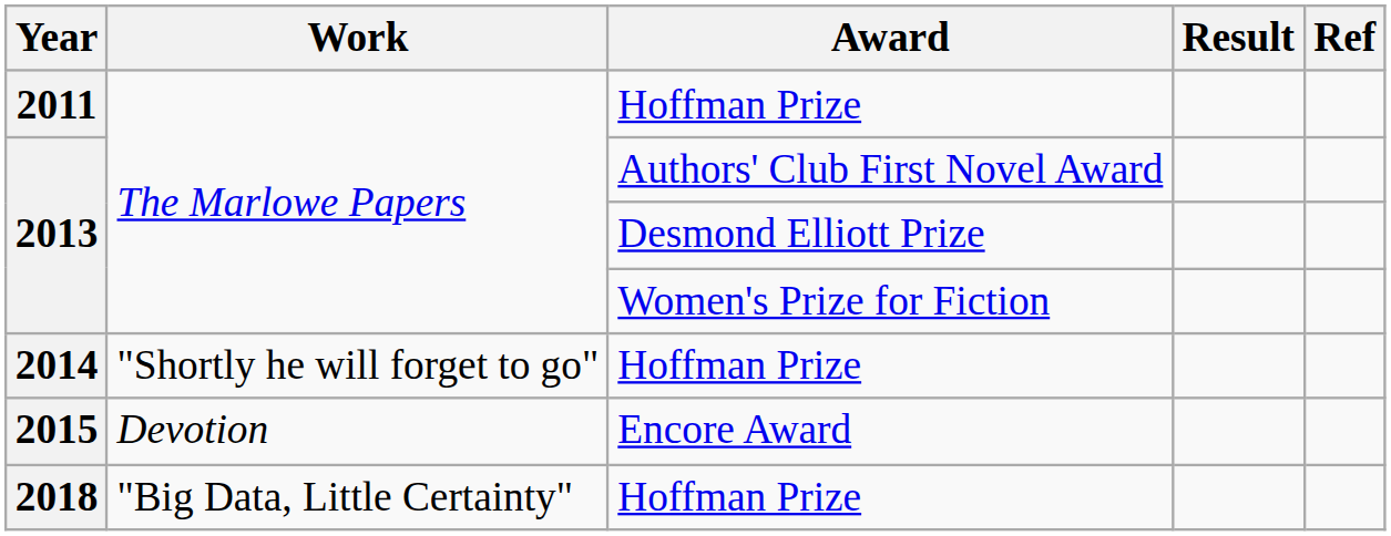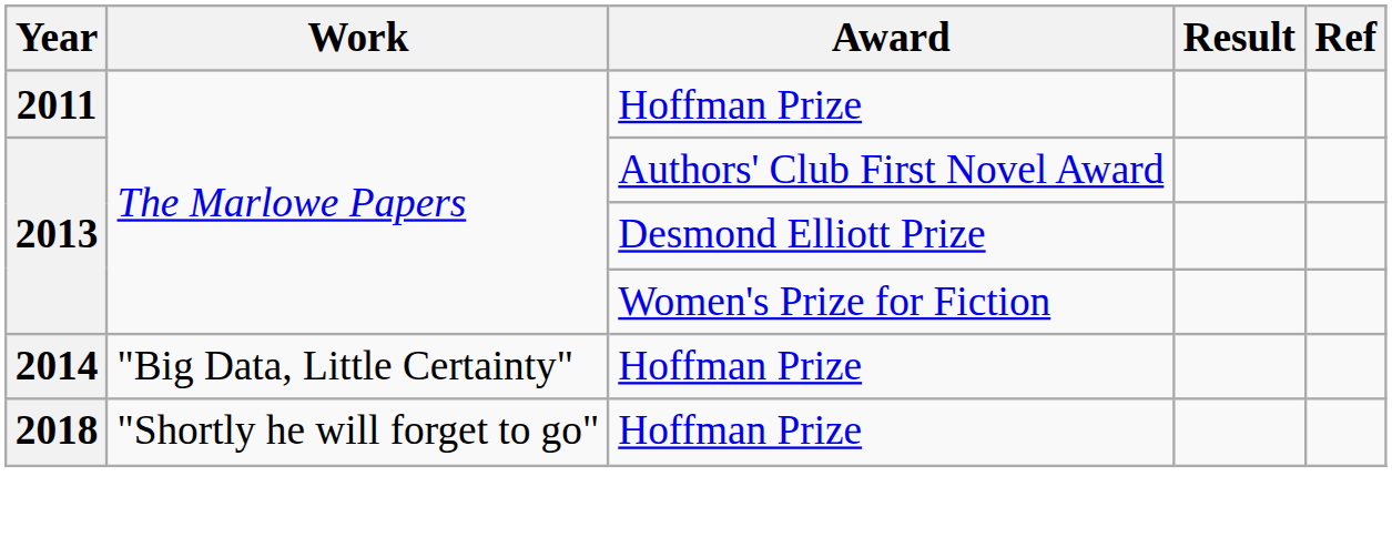 <table class="wikitable">
 <tr>
 <th>Year</th>
 <th>Work</th>
 <th>Award</th>
 <th>Result</th>
 <th>Ref</th>
 </tr>
 <tr>
 <th>2011</th>
 <td rowspan="4"><em><a href='#'>The Marlowe Papers</a></em></td>
 <td><a href='#'>Hoffman Prize</a></td>
 <td></td>
 <td></td>
 </tr>
 <tr>
 <th rowspan="3">2013</th>
 <td><a href='#'>Authors' Club First Novel Award</a></td>
 <td></td>
 <td></td>
 </tr>
 <tr>
 <td><a href='#'>Desmond Elliott Prize</a></td>
 <td></td>
 <td></td>
 </tr>
 <tr>
 <td><a href='#'>Women's Prize for Fiction</a></td>
 <td></td>
 <td></td>
 </tr>
 <tr>
 <th>2014</th>
+<td>"Big Data, Little Certainty"</td>
+<td><a href='#'>Hoffman Prize</a></td>
+<td></td>
+<td></td>
+</tr>
+<tr>
+<th>2018</th>
 <td>"Shortly he will forget to go"</td>
 <td><a href='#'>Hoffman Prize</a></td>
 <td></td>
 <td></td>
 </tr>
-<tr>
-<th>2015</th>
-<td><em>Devotion</em></td>
-<td><a href='#'>Encore Award</a></td>
-<td></td>
-<td></td>
-</tr>
-<tr>
-<th>2018</th>
-<td>"Big Data, Little Certainty"</td>
-<td><a href='#'>Hoffman Prize</a></td>
-<td></td>
-<td></td>
-</tr>
 </table>
